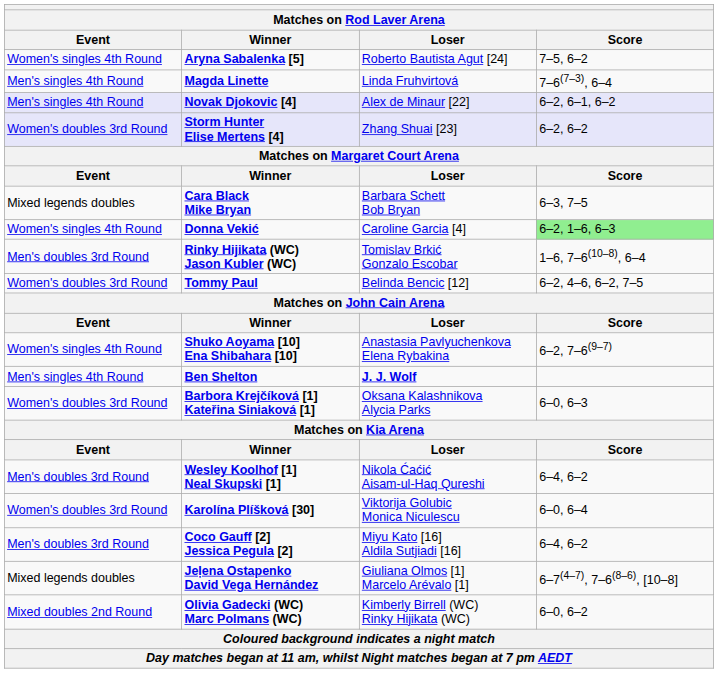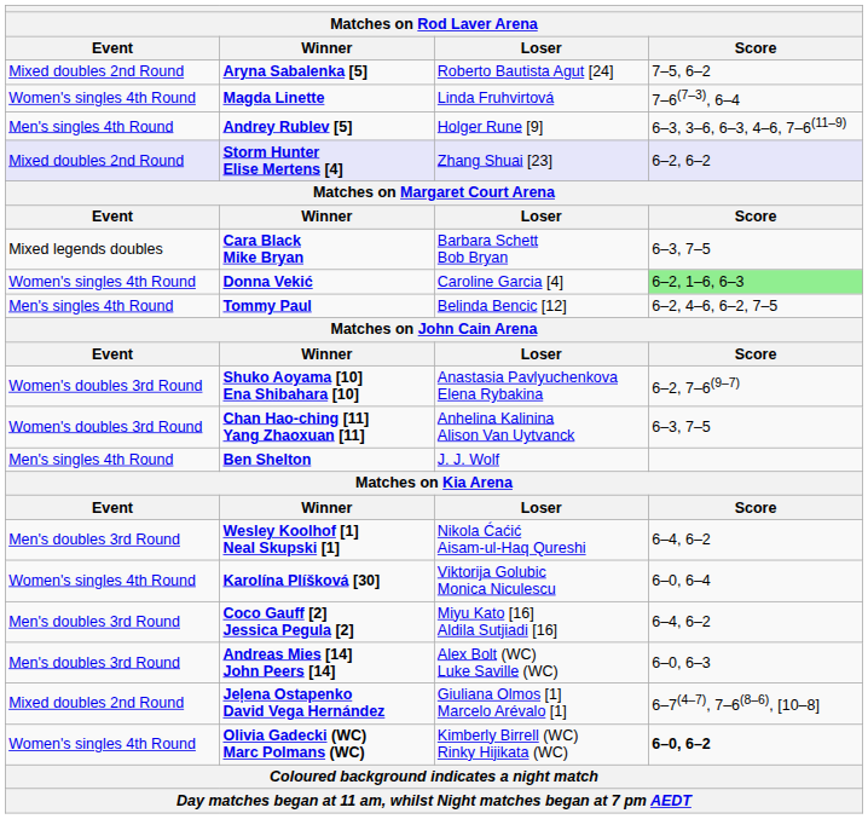 <table class="wikitable collapsible uncollapsed" style="margin:auto;">
 <tr>
 <th colspan=4></th>
 </tr>
 <tr>
 <th colspan=4><strong>Matches on <a href='#'>Rod Laver Arena</a></strong></th>
 </tr>
 <tr>
 <th style="width:220px;">Event</th>
 <th style="width:220px;">Winner</th>
 <th style="width:220px;">Loser</th>
 <th style="width:220px;">Score</th>
 </tr>
 <tr>
-<td><a href='#'>Women's singles 4th Round</a></td>
+<td><a href='#'>Mixed doubles 2nd Round</a></td>
 <td><strong> <a href='#'>Aryna Sabalenka</a> [5]</strong></td>
 <td> <a href='#'>Roberto Bautista Agut</a> [24]</td>
 <td>7–5, 6–2</td>
 </tr>
 <tr>
-<td><a href='#'>Men's singles 4th Round</a></td>
+<td><a href='#'>Women's singles 4th Round</a></td>
 <td><strong> <a href='#'>Magda Linette</a></strong></td>
 <td> <a href='#'>Linda Fruhvirtová</a></td>
 <td>7–6<sup>(7–3)</sup>, 6–4</td>
 </tr>
-<tr bgcolor=lavender>
+<tr>
 <td><a href='#'>Men's singles 4th Round</a></td>
-<td><strong> <a href='#'>Novak Djokovic</a> [4]</strong></td>
-<td> <a href='#'>Alex de Minaur</a> [22]</td>
-<td>6–2, 6–1, 6–2</td>
+<td><strong> <a href='#'>Andrey Rublev</a> [5]</strong></td>
+<td> <a href='#'>Holger Rune</a> [9]</td>
+<td>6–3, 3–6, 6–3, 4–6, 7–6<sup>(11–9)</sup></td>
 </tr>
 <tr bgcolor=lavender>
-<td><a href='#'>Women's doubles 3rd Round</a></td>
+<td><a href='#'>Mixed doubles 2nd Round</a></td>
 <td><strong> <a href='#'>Storm Hunter</a> <br>  <a href='#'>Elise Mertens</a> [4]</strong></td>
 <td> <a href='#'>Zhang Shuai</a> [23]</td>
 <td>6–2, 6–2</td>
 </tr>
 <tr>
 <th colspan=4><strong>Matches on <a href='#'>Margaret Court Arena</a></strong></th>
 </tr>
 <tr>
 <th style="width:220px;">Event</th>
 <th style="width:220px;">Winner</th>
 <th style="width:220px;">Loser</th>
 <th style="width:220px;">Score</th>
 </tr>
 <tr>
 <td>Mixed legends doubles</td>
 <td><strong> <a href='#'>Cara Black</a>  <br> <a href='#'>Mike Bryan</a></strong></td>
 <td> <a href='#'>Barbara Schett</a> <br>  <a href='#'>Bob Bryan</a></td>
 <td>6–3, 7–5</td>
 </tr>
 <tr>
 <td><a href='#'>Women's singles 4th Round</a></td>
 <td><strong> <a href='#'>Donna Vekić</a></strong></td>
 <td> <a href='#'>Caroline Garcia</a> [4]</td>
 <td style="background: lightgreen;">6–2, 1–6, 6–3</td>
 </tr>
 <tr>
-<td><a href='#'>Men's doubles 3rd Round</a></td>
-<td><strong> <a href='#'>Rinky Hijikata</a> (WC)<br>  <a href='#'>Jason Kubler</a> (WC)</strong></td>
-<td> <a href='#'>Tomislav Brkić</a> <br>  <a href='#'>Gonzalo Escobar</a></td>
-<td>1–6, 7–6<sup>(10–8)</sup>, 6–4</td>
-</tr>
-<tr>
-<td><a href='#'>Women's doubles 3rd Round</a></td>
+<td><a href='#'>Men's singles 4th Round</a></td>
 <td><strong> <a href='#'>Tommy Paul</a></strong></td>
 <td> <a href='#'>Belinda Bencic</a> [12]</td>
 <td>6–2, 4–6, 6–2, 7–5</td>
 </tr>
 <tr>
 <th colspan=4><strong>Matches on <a href='#'>John Cain Arena</a></strong></th>
 </tr>
 <tr>
 <th style="width:220px;">Event</th>
 <th style="width:220px;">Winner</th>
 <th style="width:220px;">Loser</th>
 <th style="width:220px;">Score</th>
 </tr>
 <tr>
-<td><a href='#'>Women's singles 4th Round</a></td>
+<td><a href='#'>Women's doubles 3rd Round</a></td>
 <td><strong> <a href='#'>Shuko Aoyama</a> [10]<br>  <a href='#'>Ena Shibahara</a> [10]</strong></td>
 <td> <a href='#'>Anastasia Pavlyuchenkova</a>  <br> <a href='#'>Elena Rybakina</a></td>
 <td>6–2, 7–6<sup>(9–7)</sup></td>
 </tr>
 <tr>
+<td><a href='#'>Women's doubles 3rd Round</a></td>
+<td><strong> <a href='#'>Chan Hao-ching</a> [11]  <br> <a href='#'>Yang Zhaoxuan</a> [11]</strong></td>
+<td> <a href='#'>Anhelina Kalinina</a> <br>  <a href='#'>Alison Van Uytvanck</a></td>
+<td>6–3, 7–5</td>
+</tr>
+<tr>
 <td><a href='#'>Men's singles 4th Round</a></td>
 <td><strong> <a href='#'>Ben Shelton</a></strong></td>
-<td><strong> <a href='#'>J. J. Wolf</a></strong></td>
+<td> <a href='#'>J. J. Wolf</a></td>
 <td></td>
-</tr>
-<tr>
-<td><a href='#'>Women's doubles 3rd Round</a></td>
-<td><strong> <a href='#'>Barbora Krejčíková</a> [1] <br>  <a href='#'>Kateřina Siniaková</a> [1]</strong></td>
-<td> <a href='#'>Oksana Kalashnikova</a> <br>  <a href='#'>Alycia Parks</a></td>
-<td>6–0, 6–3</td>
 </tr>
 <tr>
 <th colspan=4><strong>Matches on <a href='#'>Kia Arena</a></strong></th>
 </tr>
 <tr>
 <th style="width:220px;">Event</th>
 <th style="width:220px;">Winner</th>
 <th style="width:220px;">Loser</th>
 <th style="width:220px;">Score</th>
 </tr>
 <tr>
 <td><a href='#'>Men's doubles 3rd Round</a></td>
 <td><strong> <a href='#'>Wesley Koolhof</a> [1]<br>  <a href='#'>Neal Skupski</a> [1]</strong></td>
 <td> <a href='#'>Nikola Ćaćić</a> <br>  <a href='#'>Aisam-ul-Haq Qureshi</a></td>
 <td>6–4, 6–2</td>
 </tr>
 <tr>
-<td><a href='#'>Women's doubles 3rd Round</a></td>
+<td><a href='#'>Women's singles 4th Round</a></td>
 <td><strong> <a href='#'>Karolína Plíšková</a> [30]</strong></td>
 <td> <a href='#'>Viktorija Golubic</a> <br>  <a href='#'>Monica Niculescu</a></td>
 <td>6–0, 6–4</td>
 </tr>
 <tr>
 <td><a href='#'>Men's doubles 3rd Round</a></td>
 <td><strong> <a href='#'>Coco Gauff</a> [2]<br>  <a href='#'>Jessica Pegula</a> [2]</strong></td>
 <td> <a href='#'>Miyu Kato</a> [16] <br>  <a href='#'>Aldila Sutjiadi</a> [16]</td>
 <td>6–4, 6–2</td>
 </tr>
 <tr>
-<td>Mixed legends doubles</td>
+<td><a href='#'>Men's doubles 3rd Round</a></td>
+<td><strong> <a href='#'>Andreas Mies</a> [14]<br>  <a href='#'>John Peers</a> [14]</strong></td>
+<td> <a href='#'>Alex Bolt</a> (WC)<br>  <a href='#'>Luke Saville</a> (WC)</td>
+<td>6–0, 6–3</td>
+</tr>
+<tr>
+<td><a href='#'>Mixed doubles 2nd Round</a></td>
 <td><strong> <a href='#'>Jeļena Ostapenko</a> <br>  <a href='#'>David Vega Hernández</a></strong></td>
 <td> <a href='#'>Giuliana Olmos</a> [1]<br>  <a href='#'>Marcelo Arévalo</a> [1]</td>
 <td>6–7<sup>(4–7)</sup>, 7–6<sup>(8–6)</sup>, [10–8]</td>
 </tr>
 <tr>
-<td><a href='#'>Mixed doubles 2nd Round</a></td>
+<td><a href='#'>Women's singles 4th Round</a></td>
 <td><strong> <a href='#'>Olivia Gadecki</a> (WC)<br>  <a href='#'>Marc Polmans</a> (WC)</strong></td>
 <td> <a href='#'>Kimberly Birrell</a> (WC)<br>  <a href='#'>Rinky Hijikata</a> (WC)</td>
-<td>6–0, 6–2</td>
+<td><strong>6–0, 6–2</strong></td>
 </tr>
 <tr>
 <th colspan=4><em>Coloured background indicates a night match</em></th>
 </tr>
 <tr>
 <th colspan=4><em>Day matches began at 11 am, whilst Night matches began at 7 pm <a href='#'>AEDT</a></em></th>
 </tr>
 </table>
